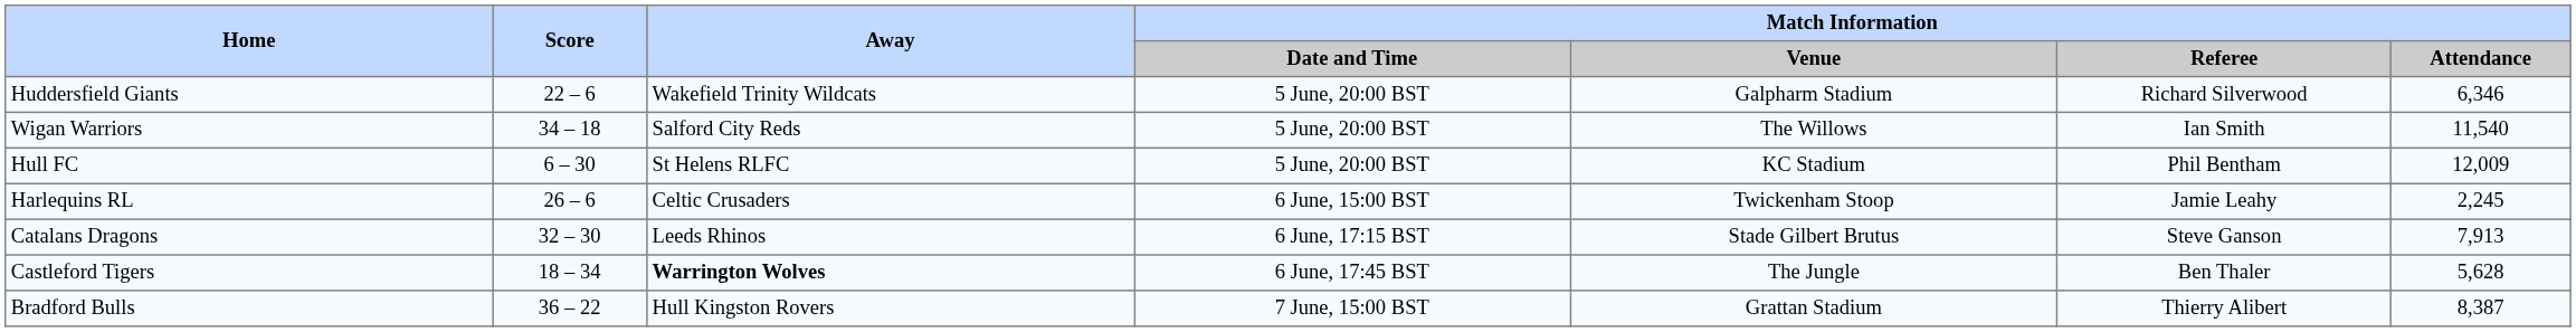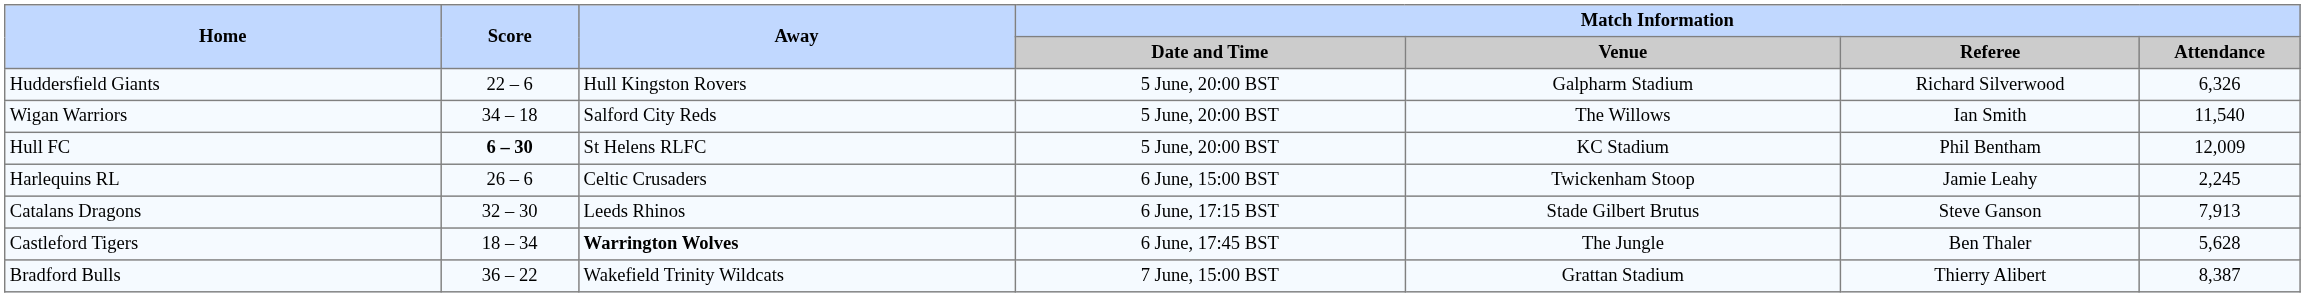 <table border=1 style="border-collapse:collapse; font-size:80%; text-align:center;" cellpadding=3 cellspacing=0 width=100%>
 <tr bgcolor=#C1D8FF>
 <th rowspan=2 width=19%>Home</th>
 <th rowspan=2 width=6%>Score</th>
 <th rowspan=2 width=19%>Away</th>
 <th colspan=6>Match Information</th>
 </tr>
 <tr bgcolor=#CCCCCC>
 <th width=17%>Date and Time</th>
 <th width=19%>Venue</th>
 <th width=13%>Referee</th>
 <th width=7%>Attendance</th>
 </tr>
 <tr bgcolor=#F5FAFF>
 <td align=left> Huddersfield Giants</td>
 <td>22 – 6</td>
-<td align=left> Wakefield Trinity Wildcats</td>
+<td align=left> Hull Kingston Rovers</td>
 <td>5 June, 20:00 BST</td>
 <td>Galpharm Stadium</td>
 <td>Richard Silverwood</td>
-<td>6,346</td>
+<td>6,326</td>
 </tr>
 <tr bgcolor=#F5FAFF>
 <td align=left> Wigan Warriors</td>
 <td>34 – 18</td>
 <td align=left> Salford City Reds</td>
 <td>5 June, 20:00 BST</td>
 <td>The Willows</td>
 <td>Ian Smith</td>
 <td>11,540</td>
 </tr>
 <tr bgcolor=#F5FAFF>
 <td align=left> Hull FC</td>
-<td>6 – 30</td>
+<td><strong>6 – 30</strong></td>
 <td align=left> St Helens RLFC</td>
 <td>5 June, 20:00 BST</td>
 <td>KC Stadium</td>
 <td>Phil Bentham</td>
 <td>12,009</td>
 </tr>
 <tr bgcolor=#F5FAFF>
 <td align=left> Harlequins RL</td>
 <td>26 – 6</td>
 <td align=left> Celtic Crusaders</td>
 <td>6 June, 15:00 BST</td>
 <td>Twickenham Stoop</td>
 <td>Jamie Leahy</td>
 <td>2,245</td>
 </tr>
 <tr bgcolor=#F5FAFF>
 <td align=left> Catalans Dragons</td>
 <td>32 – 30</td>
 <td align=left> Leeds Rhinos</td>
 <td>6 June, 17:15 BST</td>
 <td>Stade Gilbert Brutus</td>
 <td>Steve Ganson</td>
 <td>7,913</td>
 </tr>
 <tr bgcolor=#F5FAFF>
 <td align=left> Castleford Tigers</td>
 <td>18 – 34</td>
 <td align=left><strong> Warrington Wolves</strong></td>
 <td>6 June, 17:45 BST</td>
 <td>The Jungle</td>
 <td>Ben Thaler</td>
 <td>5,628</td>
 </tr>
 <tr bgcolor=#F5FAFF>
 <td align=left> Bradford Bulls</td>
 <td>36 – 22</td>
-<td align=left> Hull Kingston Rovers</td>
+<td align=left> Wakefield Trinity Wildcats</td>
 <td>7 June, 15:00 BST</td>
 <td>Grattan Stadium</td>
 <td>Thierry Alibert</td>
 <td>8,387</td>
 </tr>
 </table>
